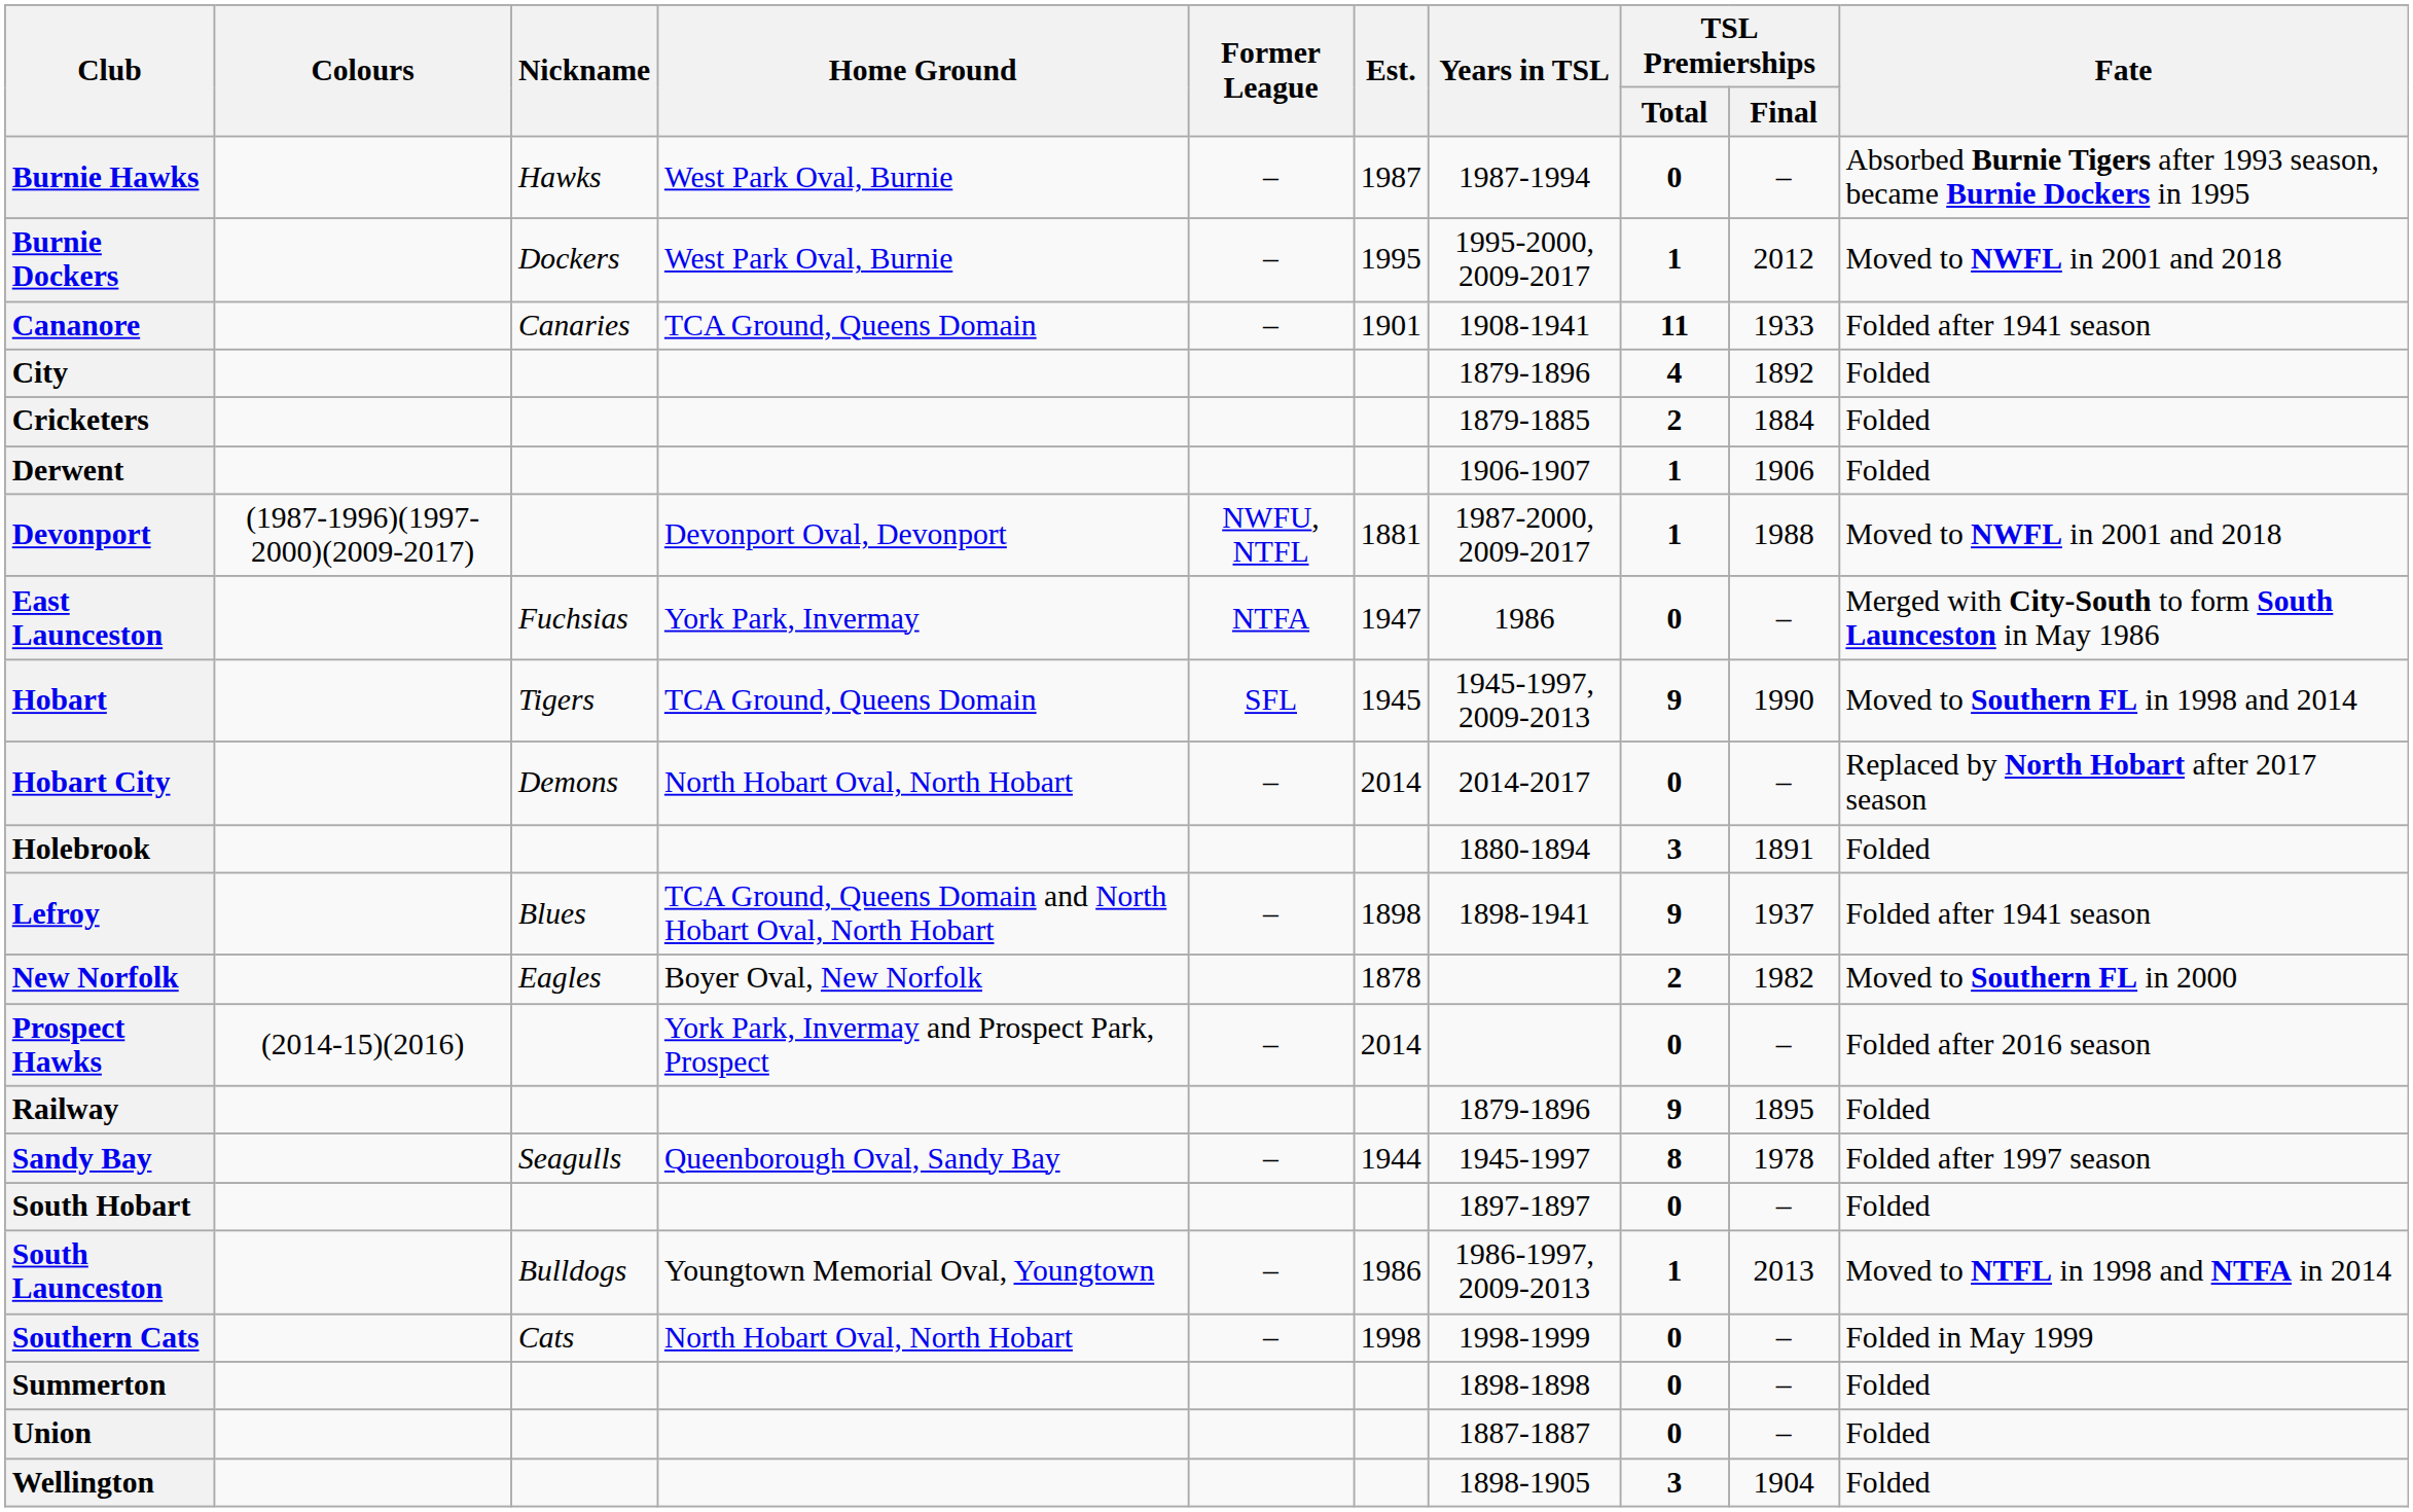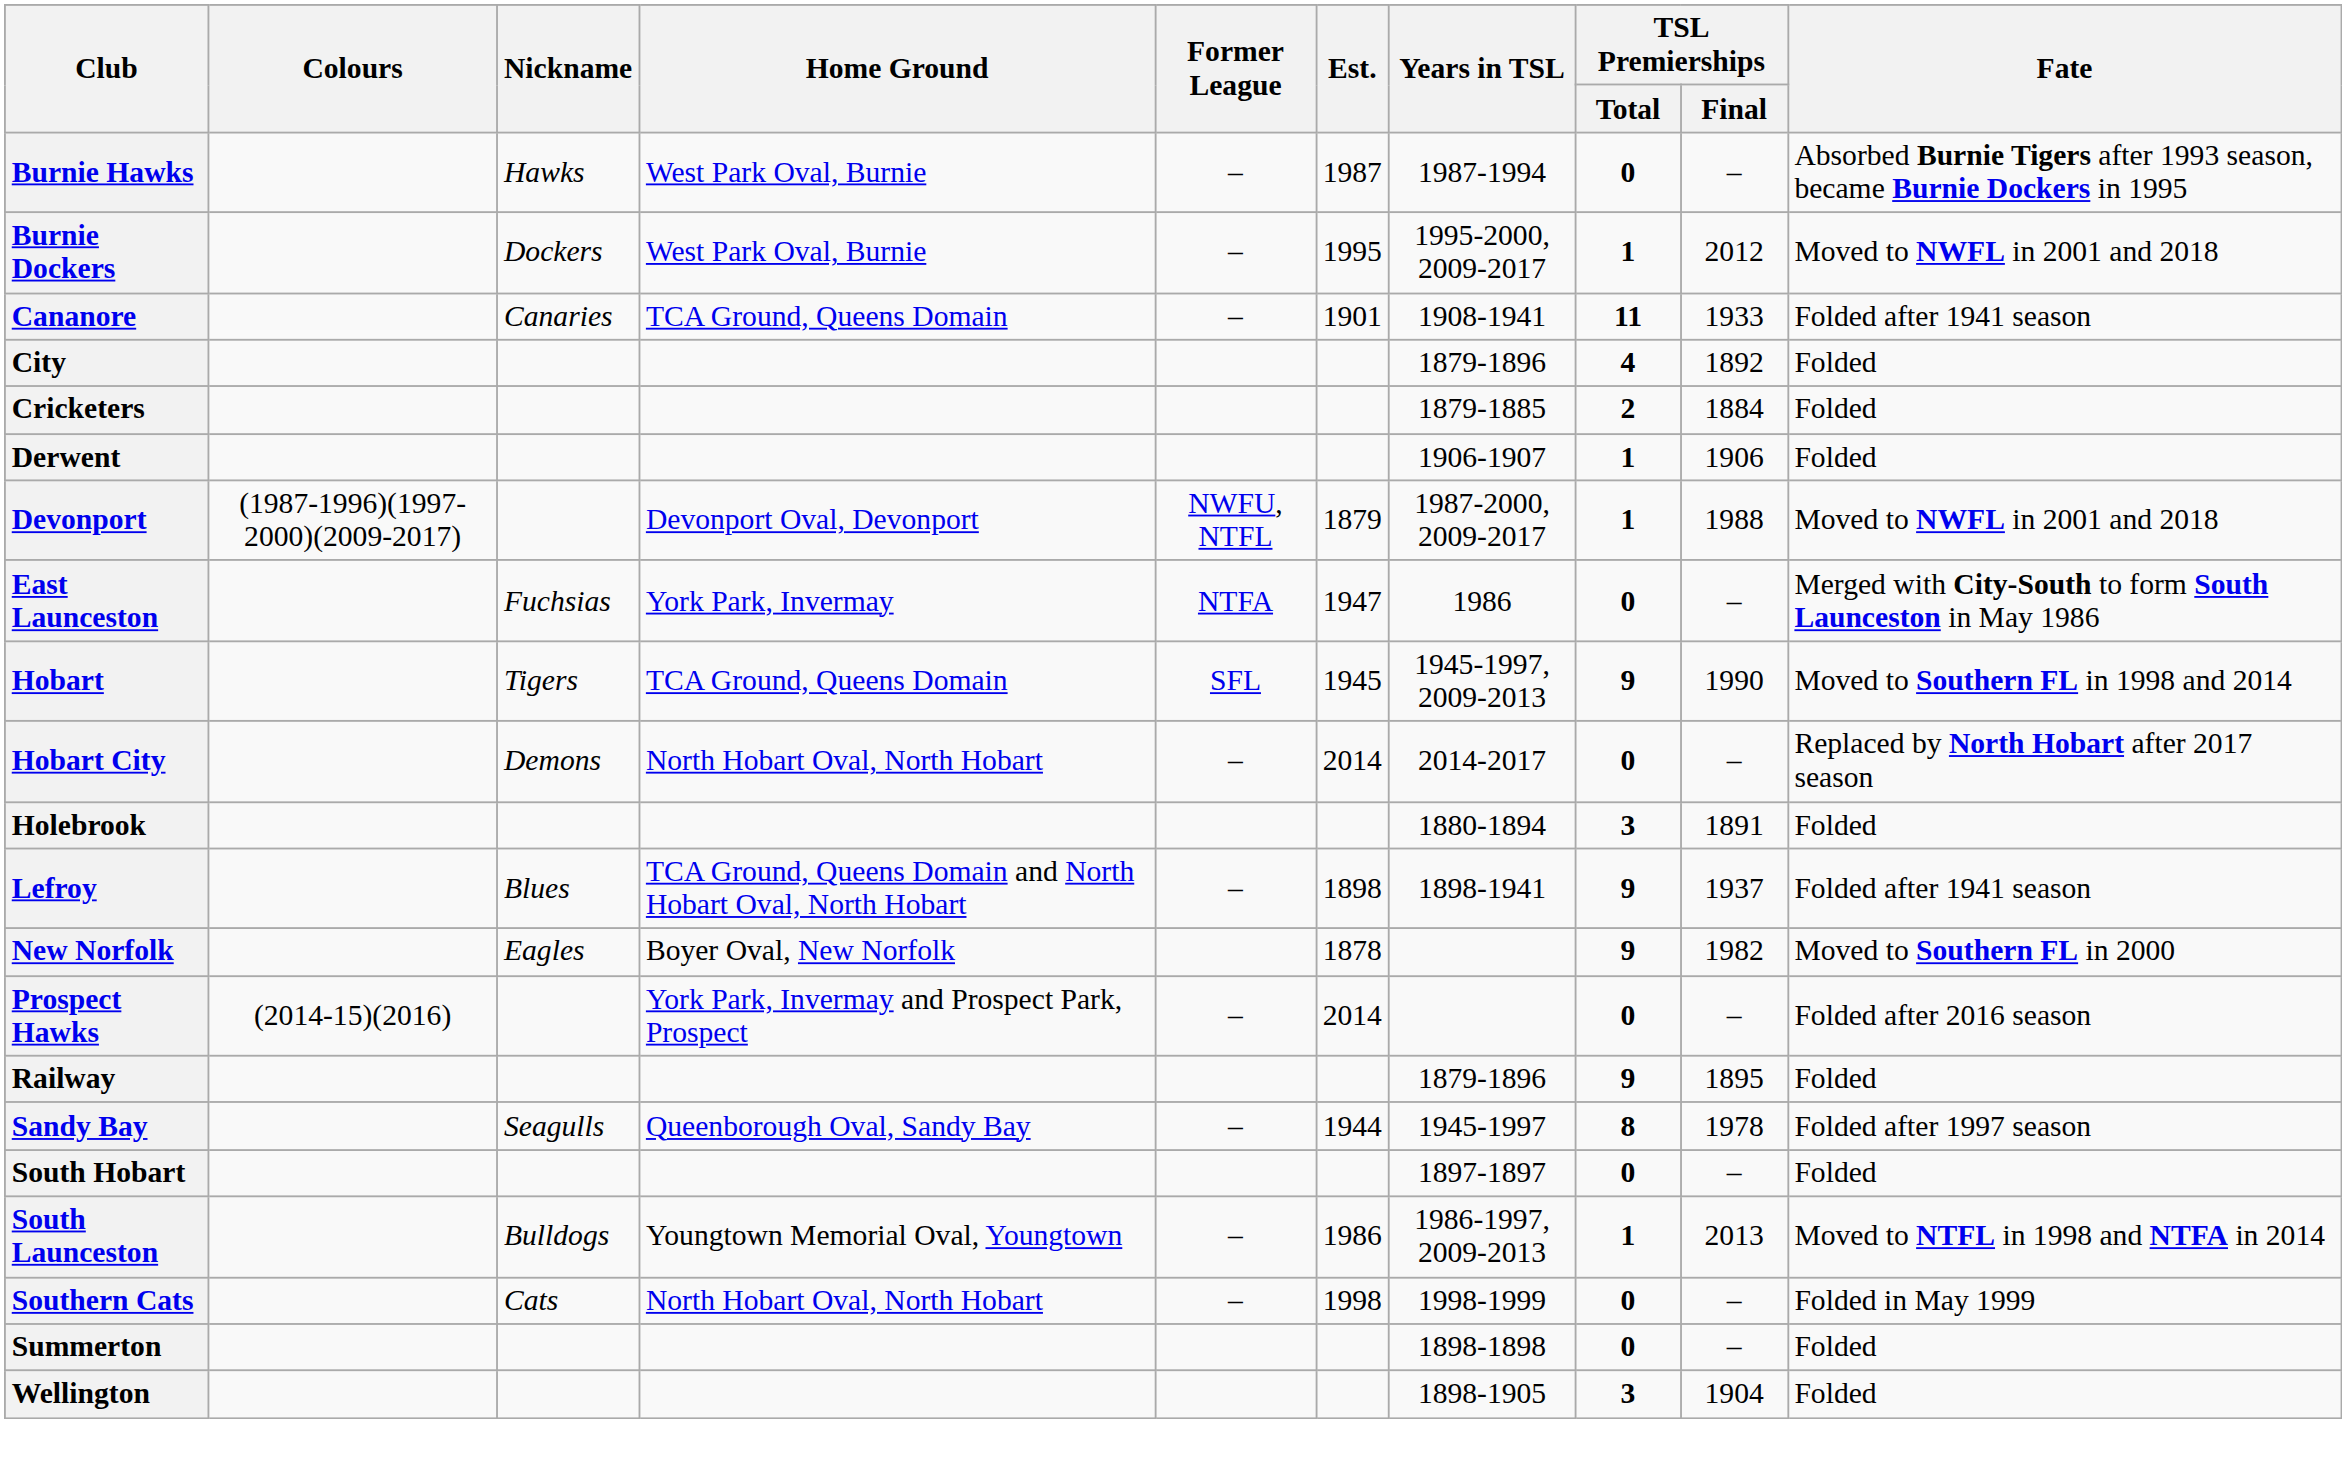 <table class="wikitable sortable" style="text-align:center; width:100%">
 <tr>
 <th rowspan="2">Club</th>
 <th rowspan="2"; class=unsortable>Colours</th>
 <th rowspan="2">Nickname</th>
 <th rowspan="2">Home Ground</th>
 <th rowspan="2">Former League</th>
 <th rowspan="2">Est.</th>
 <th rowspan="2">Years in TSL</th>
 <th colspan="2">TSL Premierships</th>
 <th rowspan="2">Fate</th>
 </tr>
 <tr>
 <th>Total</th>
 <th>Final</th>
 </tr>
 <tr>
 <th style="text-align:left"><a href='#'>Burnie Hawks</a></th>
 <td></td>
 <td align="left"><em>Hawks</em></td>
 <td align="left"><a href='#'>West Park Oval, Burnie</a></td>
 <td>–</td>
 <td>1987</td>
 <td>1987-1994</td>
 <td><strong>0</strong></td>
 <td>–</td>
 <td align="left">Absorbed <strong>Burnie Tigers</strong> after 1993 season, became <strong><a href='#'>Burnie Dockers</a></strong> in 1995</td>
 </tr>
 <tr>
 <th style="text-align:left"><a href='#'>Burnie Dockers</a></th>
 <td></td>
 <td align="left"><em>Dockers</em></td>
 <td align="left"><a href='#'>West Park Oval, Burnie</a></td>
 <td>–</td>
 <td>1995</td>
 <td>1995-2000, 2009-2017</td>
 <td><strong>1</strong></td>
 <td>2012</td>
 <td align="left">Moved to <a href='#'><strong>NWFL</strong></a> in 2001 and 2018</td>
 </tr>
 <tr>
 <th style="text-align:left"><a href='#'>Cananore</a></th>
 <td></td>
 <td align="left"><em>Canaries</em></td>
 <td align="left"><a href='#'>TCA Ground, Queens Domain</a></td>
 <td>–</td>
 <td>1901</td>
 <td>1908-1941</td>
 <td><strong>11</strong></td>
 <td>1933</td>
 <td align="left">Folded after 1941 season</td>
 </tr>
 <tr>
 <th style="text-align:left">City</th>
 <td></td>
 <td align="left"></td>
 <td></td>
 <td></td>
 <td></td>
 <td>1879-1896</td>
 <td><strong>4</strong></td>
 <td>1892</td>
 <td align="left">Folded</td>
 </tr>
 <tr>
 <th style="text-align:left">Cricketers</th>
 <td></td>
 <td align="left"></td>
 <td></td>
 <td></td>
 <td></td>
 <td>1879-1885</td>
 <td><strong>2</strong></td>
 <td>1884</td>
 <td align="left">Folded</td>
 </tr>
 <tr>
 <th style="text-align:left">Derwent</th>
 <td></td>
 <td></td>
 <td></td>
 <td></td>
 <td></td>
 <td>1906-1907</td>
 <td><strong>1</strong></td>
 <td>1906</td>
 <td align="left">Folded</td>
 </tr>
 <tr>
 <th style="text-align:left"><a href='#'>Devonport</a></th>
 <td>(1987-1996)(1997-2000)(2009-2017)</td>
 <td align="left"><em></em></td>
 <td align="left"><a href='#'>Devonport Oval, Devonport</a></td>
 <td><a href='#'>NWFU</a>, <a href='#'>NTFL</a></td>
-<td>1881</td>
+<td>1879</td>
 <td>1987-2000, 2009-2017</td>
 <td><strong>1</strong></td>
 <td>1988</td>
 <td align="left">Moved to <a href='#'><strong>NWFL</strong></a> in 2001 and 2018</td>
 </tr>
 <tr>
 <th style="text-align:left"><a href='#'>East Launceston</a></th>
 <td></td>
 <td align="left"><em>Fuchsias</em></td>
 <td align="left"><a href='#'>York Park, Invermay</a></td>
 <td><a href='#'>NTFA</a></td>
 <td>1947</td>
 <td>1986</td>
 <td><strong>0</strong></td>
 <td>–</td>
 <td align="left">Merged with <strong>City-South</strong> to form <strong><a href='#'>South Launceston</a></strong> in May 1986</td>
 </tr>
 <tr>
 <th style="text-align:left"><a href='#'>Hobart</a></th>
 <td></td>
 <td align="left"><em>Tigers</em></td>
 <td align="left"><a href='#'>TCA Ground, Queens Domain</a></td>
 <td><a href='#'>SFL</a></td>
 <td>1945</td>
 <td>1945-1997, 2009-2013</td>
 <td><strong>9</strong></td>
 <td>1990</td>
 <td align="left">Moved to <strong><a href='#'>Southern FL</a></strong> in 1998 and 2014</td>
 </tr>
 <tr>
 <th style="text-align:left"><a href='#'>Hobart City</a></th>
 <td></td>
 <td align="left"><em>Demons</em></td>
 <td align="left"><a href='#'>North Hobart Oval, North Hobart</a></td>
 <td>–</td>
 <td>2014</td>
 <td>2014-2017</td>
 <td><strong>0</strong></td>
 <td>–</td>
 <td align="left">Replaced by <strong><a href='#'>North Hobart</a></strong> after 2017 season</td>
 </tr>
 <tr>
 <th style="text-align:left">Holebrook</th>
 <td></td>
 <td align="left"></td>
 <td></td>
 <td></td>
 <td></td>
 <td>1880-1894</td>
 <td><strong>3</strong></td>
 <td>1891</td>
 <td align="left">Folded</td>
 </tr>
 <tr>
 <th style="text-align:left"><a href='#'>Lefroy</a></th>
 <td></td>
 <td align="left"><em>Blues</em></td>
 <td align="left"><a href='#'>TCA Ground, Queens Domain</a> and <a href='#'>North Hobart Oval, North Hobart</a></td>
 <td>–</td>
 <td>1898</td>
 <td>1898-1941</td>
 <td><strong>9</strong></td>
 <td>1937</td>
 <td align="left">Folded after 1941 season</td>
 </tr>
 <tr>
 <th style="text-align:left"><a href='#'>New Norfolk</a></th>
 <td></td>
 <td align="left"><em>Eagles</em></td>
 <td align="left">Boyer Oval, <a href='#'>New Norfolk</a></td>
 <td></td>
 <td>1878</td>
 <td></td>
-<td><strong>2</strong></td>
+<td><strong>9</strong></td>
 <td>1982</td>
 <td align="left">Moved to <strong><a href='#'>Southern FL</a></strong> in 2000</td>
 </tr>
 <tr>
 <th style="text-align:left"><a href='#'>Prospect Hawks</a></th>
 <td>(2014-15)(2016)</td>
 <td align="left"><em></em></td>
 <td align="left"><a href='#'>York Park, Invermay</a> and Prospect Park, <a href='#'>Prospect</a></td>
 <td>–</td>
 <td>2014</td>
 <td></td>
 <td><strong>0</strong></td>
 <td>–</td>
 <td align="left">Folded after 2016 season</td>
 </tr>
 <tr>
 <th style="text-align:left">Railway</th>
 <td></td>
 <td align="left"></td>
 <td></td>
 <td></td>
 <td></td>
 <td>1879-1896</td>
 <td><strong>9</strong></td>
 <td>1895</td>
 <td align="left">Folded</td>
 </tr>
 <tr>
 <th style="text-align:left"><a href='#'>Sandy Bay</a></th>
 <td></td>
 <td align="left"><em>Seagulls</em></td>
 <td align="left"><a href='#'>Queenborough Oval, Sandy Bay</a></td>
 <td>–</td>
 <td>1944</td>
 <td>1945-1997</td>
 <td><strong>8</strong></td>
 <td>1978</td>
 <td align="left">Folded after 1997 season</td>
 </tr>
 <tr>
 <th style="text-align:left">South Hobart</th>
 <td></td>
 <td align="left"></td>
 <td></td>
 <td></td>
 <td></td>
 <td>1897-1897</td>
 <td><strong>0</strong></td>
 <td>–</td>
 <td align="left">Folded</td>
 </tr>
 <tr>
 <th style="text-align:left"><a href='#'>South Launceston</a></th>
 <td></td>
 <td align="left"><em>Bulldogs</em></td>
 <td align="left">Youngtown Memorial Oval, <a href='#'>Youngtown</a></td>
 <td>–</td>
 <td>1986</td>
 <td>1986-1997, 2009-2013</td>
 <td><strong>1</strong></td>
 <td>2013</td>
 <td align="left">Moved to <a href='#'><strong>NTFL</strong></a> in 1998 and <a href='#'><strong>NTFA</strong></a> in 2014</td>
 </tr>
 <tr>
 <th style="text-align:left"><a href='#'>Southern Cats</a></th>
 <td></td>
 <td align="left"><em>Cats</em></td>
 <td align="left"><a href='#'>North Hobart Oval, North Hobart</a></td>
 <td>–</td>
 <td>1998</td>
 <td>1998-1999</td>
 <td><strong>0</strong></td>
 <td>–</td>
 <td align="left">Folded in May 1999</td>
 </tr>
 <tr>
 <th style="text-align:left">Summerton</th>
 <td></td>
 <td align="left"></td>
 <td></td>
 <td></td>
 <td></td>
 <td>1898-1898</td>
 <td><strong>0</strong></td>
 <td>–</td>
 <td align="left">Folded</td>
 </tr>
 <tr>
-<th style="text-align:left">Union</th>
-<td></td>
-<td align="left"></td>
-<td></td>
-<td></td>
-<td></td>
-<td>1887-1887</td>
-<td><strong>0</strong></td>
-<td>–</td>
-<td align="left">Folded</td>
-</tr>
-<tr>
 <th style="text-align:left">Wellington</th>
 <td></td>
 <td align="left"></td>
 <td></td>
 <td></td>
 <td></td>
 <td>1898-1905</td>
 <td><strong>3</strong></td>
 <td>1904</td>
 <td align="left">Folded</td>
 </tr>
 </table>
